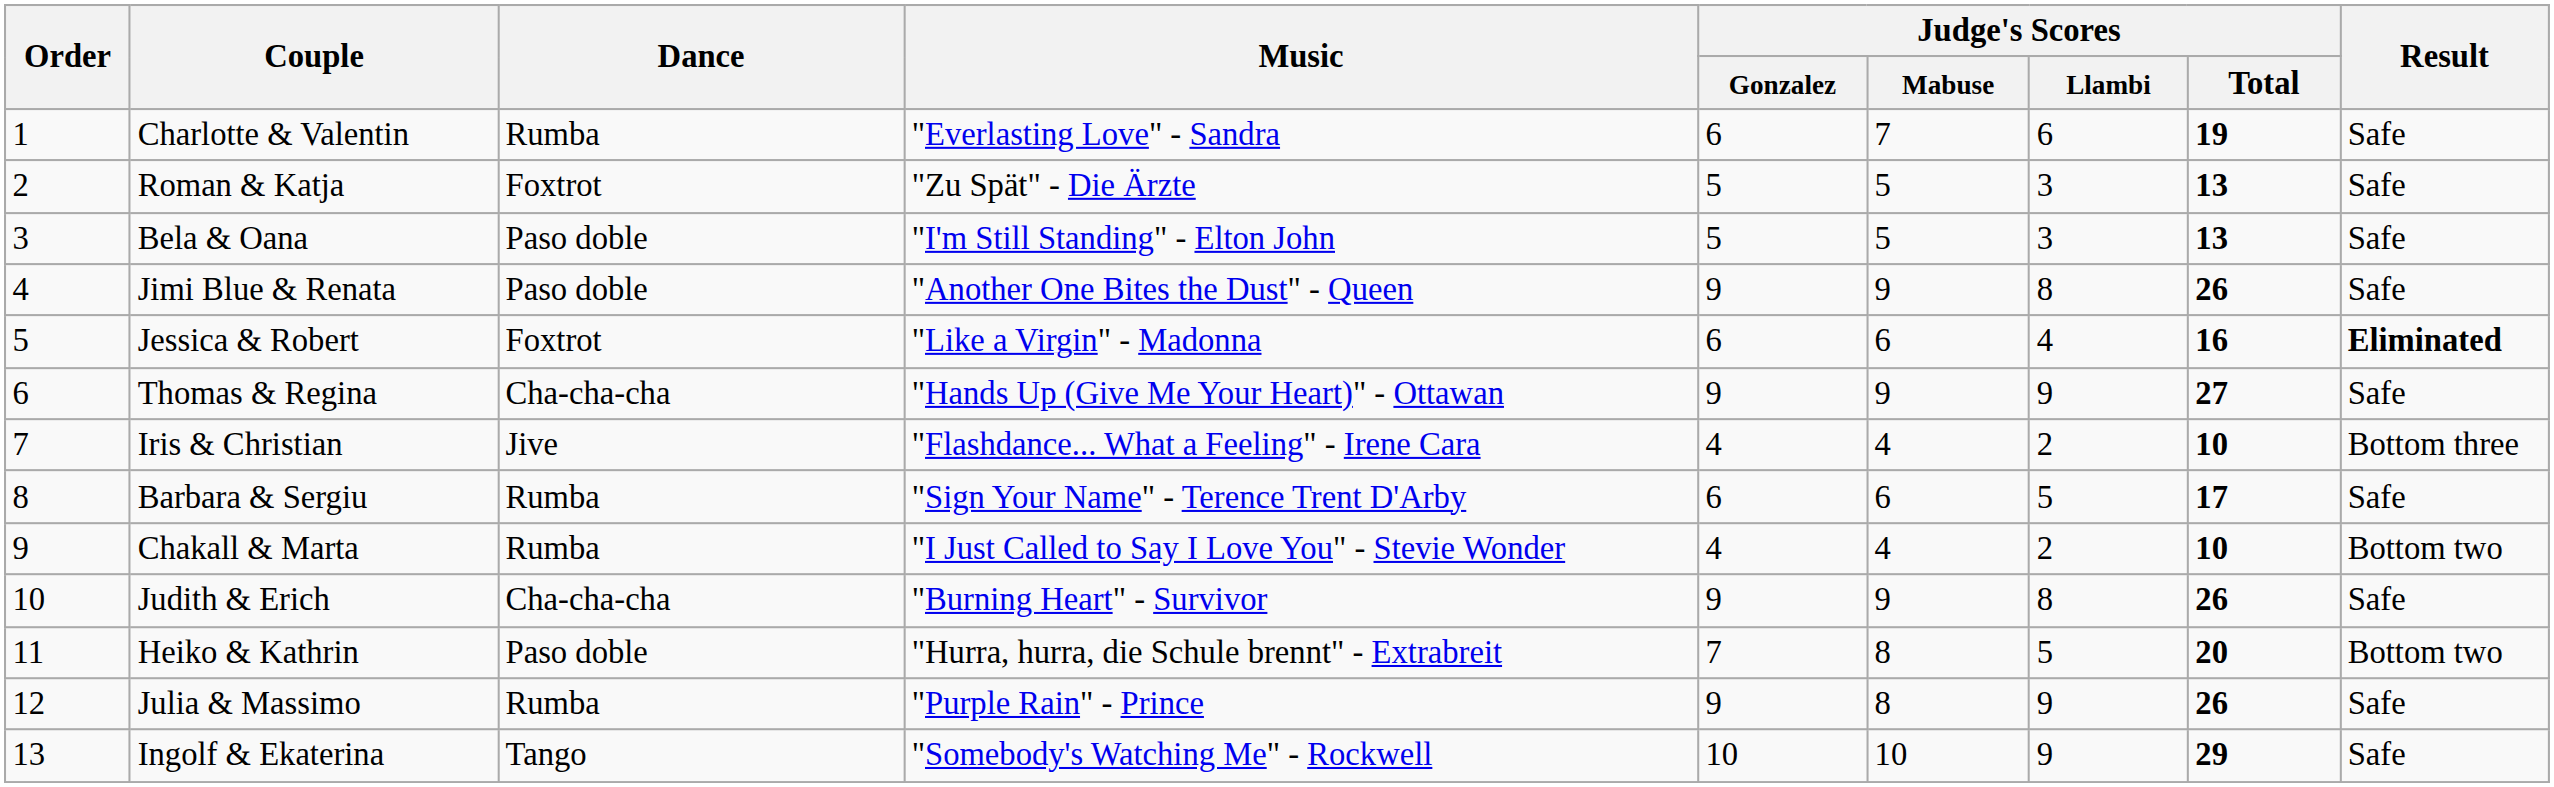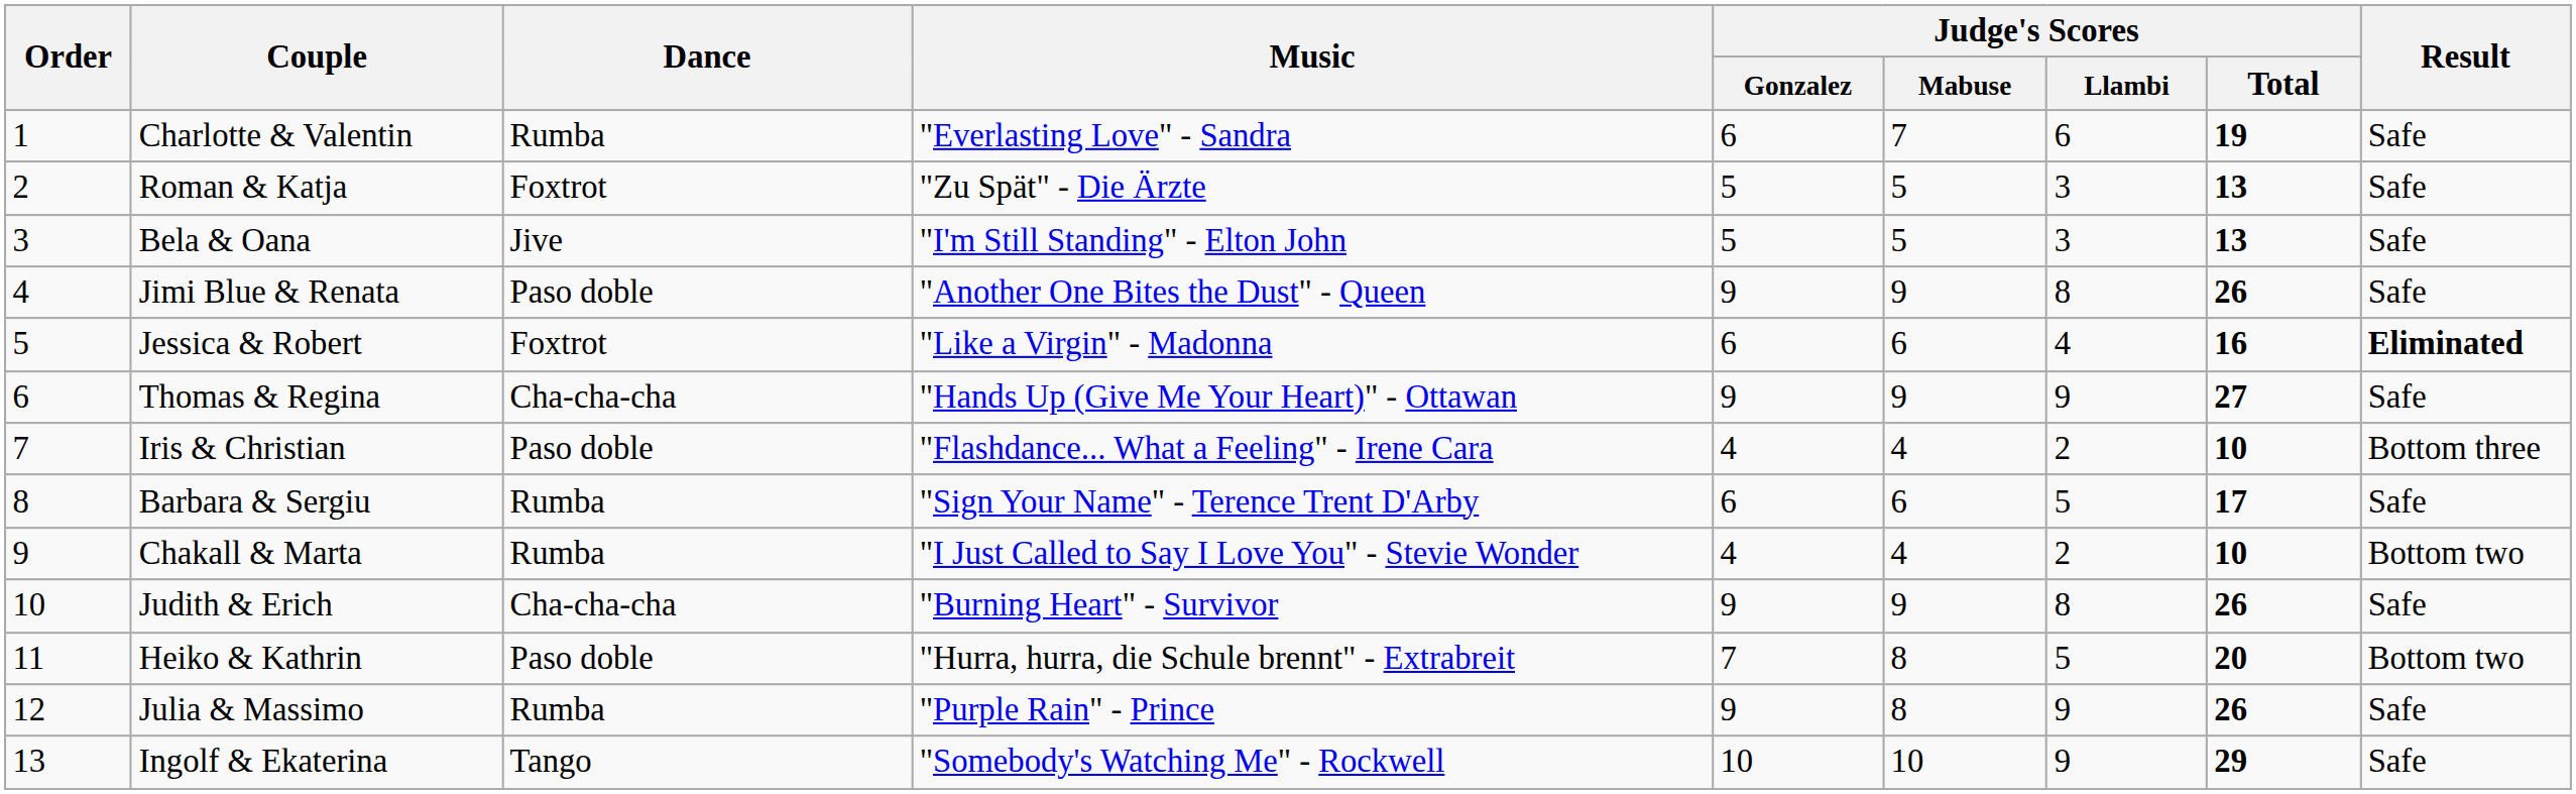 <table class="wikitable sortable center">
 <tr>
 <th rowspan="2" style="width: 4em">Order</th>
 <th rowspan="2" style="width: 17em">Couple</th>
 <th rowspan="2" style="width: 20em">Dance</th>
 <th rowspan="2" style="width: 40em">Music</th>
 <th colspan="4">Judge's Scores</th>
 <th rowspan="2" style="width: 7em">Result</th>
 </tr>
 <tr>
 <th style="width: 6em"><small> Gonzalez</small></th>
 <th style="width: 6em"><small> Mabuse</small></th>
 <th style="width: 6em"><small> Llambi</small></th>
 <th style="width: 6em">Total</th>
 </tr>
 <tr>
 <td>1</td>
 <td>Charlotte & Valentin</td>
 <td>Rumba</td>
 <td>"<a href='#'>Everlasting Love</a>" - <a href='#'>Sandra</a></td>
 <td>6</td>
 <td>7</td>
 <td>6</td>
 <td><strong>19</strong></td>
 <td>Safe</td>
 </tr>
 <tr>
 <td>2</td>
 <td>Roman & Katja</td>
 <td>Foxtrot</td>
 <td>"Zu Spät" - <a href='#'>Die Ärzte</a></td>
 <td>5</td>
 <td>5</td>
 <td>3</td>
 <td><strong>13</strong></td>
 <td>Safe</td>
 </tr>
 <tr>
 <td>3</td>
 <td>Bela & Oana</td>
-<td>Paso doble</td>
+<td>Jive</td>
 <td>"<a href='#'>I'm Still Standing</a>" - <a href='#'>Elton John</a></td>
 <td>5</td>
 <td>5</td>
 <td>3</td>
 <td><strong>13</strong></td>
 <td>Safe</td>
 </tr>
 <tr>
 <td>4</td>
 <td>Jimi Blue & Renata</td>
 <td>Paso doble</td>
 <td>"<a href='#'>Another One Bites the Dust</a>" - <a href='#'>Queen</a></td>
 <td>9</td>
 <td>9</td>
 <td>8</td>
 <td><strong>26</strong></td>
 <td>Safe</td>
 </tr>
 <tr>
 <td>5</td>
 <td>Jessica & Robert</td>
 <td>Foxtrot</td>
 <td>"<a href='#'>Like a Virgin</a>" - <a href='#'>Madonna</a></td>
 <td>6</td>
 <td>6</td>
 <td>4</td>
 <td><strong>16</strong></td>
 <td><strong>Eliminated</strong></td>
 </tr>
 <tr>
 <td>6</td>
 <td>Thomas & Regina</td>
 <td>Cha-cha-cha</td>
 <td>"<a href='#'>Hands Up (Give Me Your Heart)</a>" - <a href='#'>Ottawan</a></td>
 <td>9</td>
 <td>9</td>
 <td>9</td>
 <td><strong>27</strong></td>
 <td>Safe</td>
 </tr>
 <tr>
 <td>7</td>
 <td>Iris & Christian</td>
-<td>Jive</td>
+<td>Paso doble</td>
 <td>"<a href='#'>Flashdance... What a Feeling</a>" - <a href='#'>Irene Cara</a></td>
 <td>4</td>
 <td>4</td>
 <td>2</td>
 <td><strong>10</strong></td>
 <td>Bottom three</td>
 </tr>
 <tr>
 <td>8</td>
 <td>Barbara & Sergiu</td>
 <td>Rumba</td>
 <td>"<a href='#'>Sign Your Name</a>" - <a href='#'>Terence Trent D'Arby</a></td>
 <td>6</td>
 <td>6</td>
 <td>5</td>
 <td><strong>17</strong></td>
 <td>Safe</td>
 </tr>
 <tr>
 <td>9</td>
 <td>Chakall & Marta</td>
 <td>Rumba</td>
 <td>"<a href='#'>I Just Called to Say I Love You</a>" - <a href='#'>Stevie Wonder</a></td>
 <td>4</td>
 <td>4</td>
 <td>2</td>
 <td><strong>10</strong></td>
 <td>Bottom two</td>
 </tr>
 <tr>
 <td>10</td>
 <td>Judith & Erich</td>
 <td>Cha-cha-cha</td>
 <td>"<a href='#'>Burning Heart</a>" - <a href='#'>Survivor</a></td>
 <td>9</td>
 <td>9</td>
 <td>8</td>
 <td><strong>26</strong></td>
 <td>Safe</td>
 </tr>
 <tr>
 <td>11</td>
 <td>Heiko & Kathrin</td>
 <td>Paso doble</td>
 <td>"Hurra, hurra, die Schule brennt" - <a href='#'>Extrabreit</a></td>
 <td>7</td>
 <td>8</td>
 <td>5</td>
 <td><strong>20</strong></td>
 <td>Bottom two</td>
 </tr>
 <tr>
 <td>12</td>
 <td>Julia & Massimo</td>
 <td>Rumba</td>
 <td>"<a href='#'>Purple Rain</a>" - <a href='#'>Prince</a></td>
 <td>9</td>
 <td>8</td>
 <td>9</td>
 <td><strong>26</strong></td>
 <td>Safe</td>
 </tr>
 <tr>
 <td>13</td>
 <td>Ingolf & Ekaterina</td>
 <td>Tango</td>
 <td>"<a href='#'>Somebody's Watching Me</a>" - <a href='#'>Rockwell</a></td>
 <td>10</td>
 <td>10</td>
 <td>9</td>
 <td><strong>29</strong></td>
 <td>Safe</td>
 </tr>
 <tr>
 </tr>
 </table>
